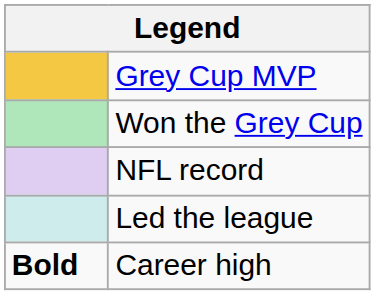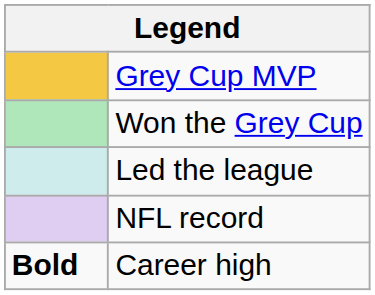 <table class="wikitable">
 <tr>
 <th colspan="2">Legend</th>
 </tr>
 <tr>
 <td style="background:#f4c842; width:3em;"></td>
 <td><a href='#'>Grey Cup MVP</a></td>
 </tr>
 <tr>
 <td style="background:#afe6ba; width:3em;"></td>
 <td>Won the <a href='#'>Grey Cup</a></td>
 </tr>
 <tr>
+<td style="background:#cfecec; width:3em;"></td>
+<td>Led the league</td>
+</tr>
+<tr>
 <td style="background:#e0cef2; width:3em;"></td>
 <td>NFL record</td>
-</tr>
-<tr>
-<td style="background:#cfecec; width:3em;"></td>
-<td>Led the league</td>
 </tr>
 <tr>
 <td style="width:3em;"><strong>Bold</strong></td>
 <td>Career high</td>
 </tr>
 </table>
